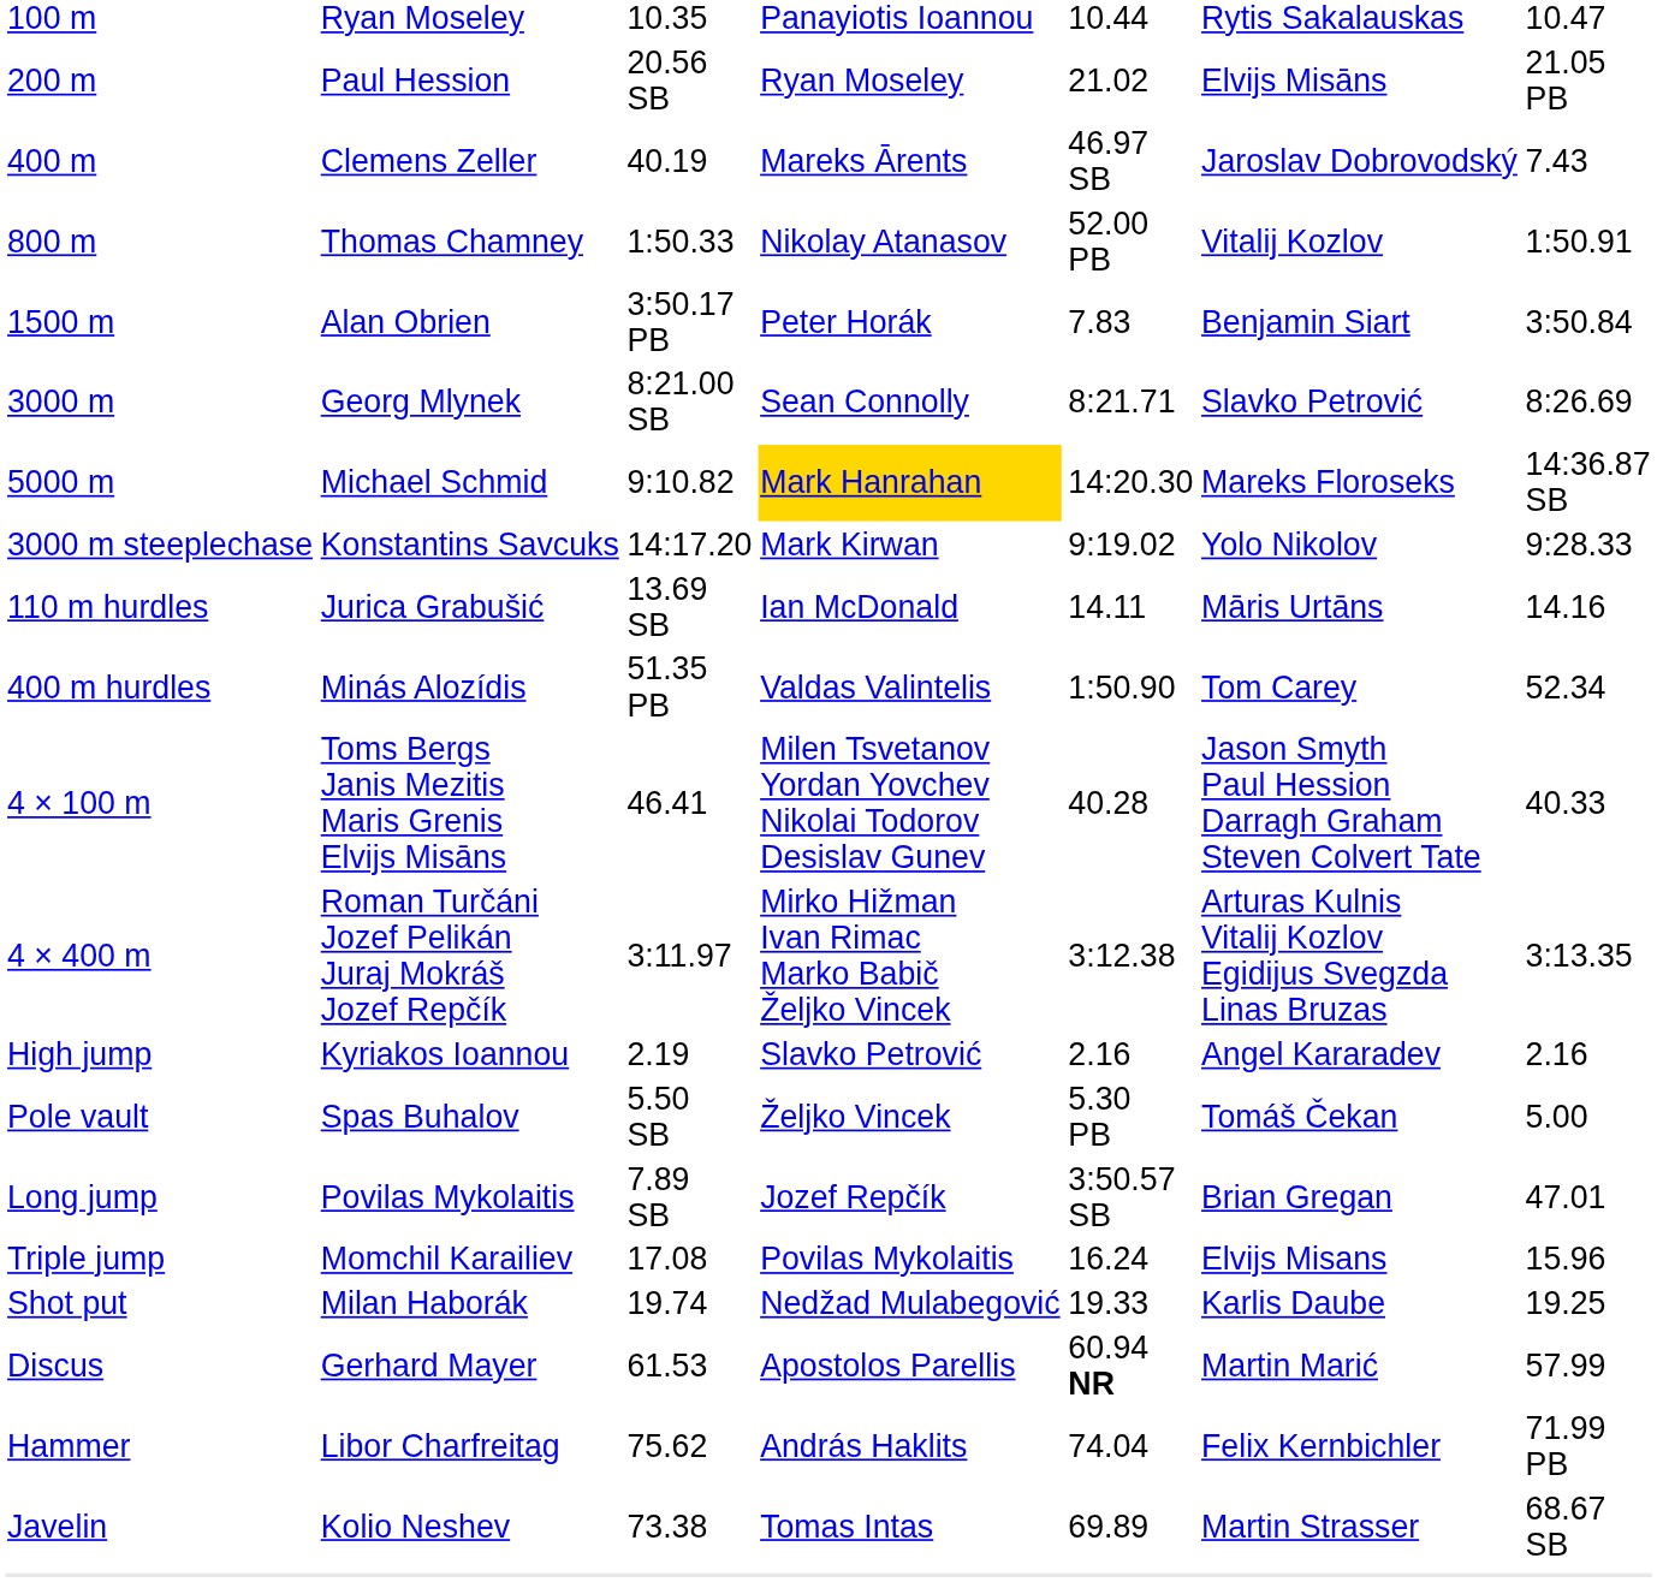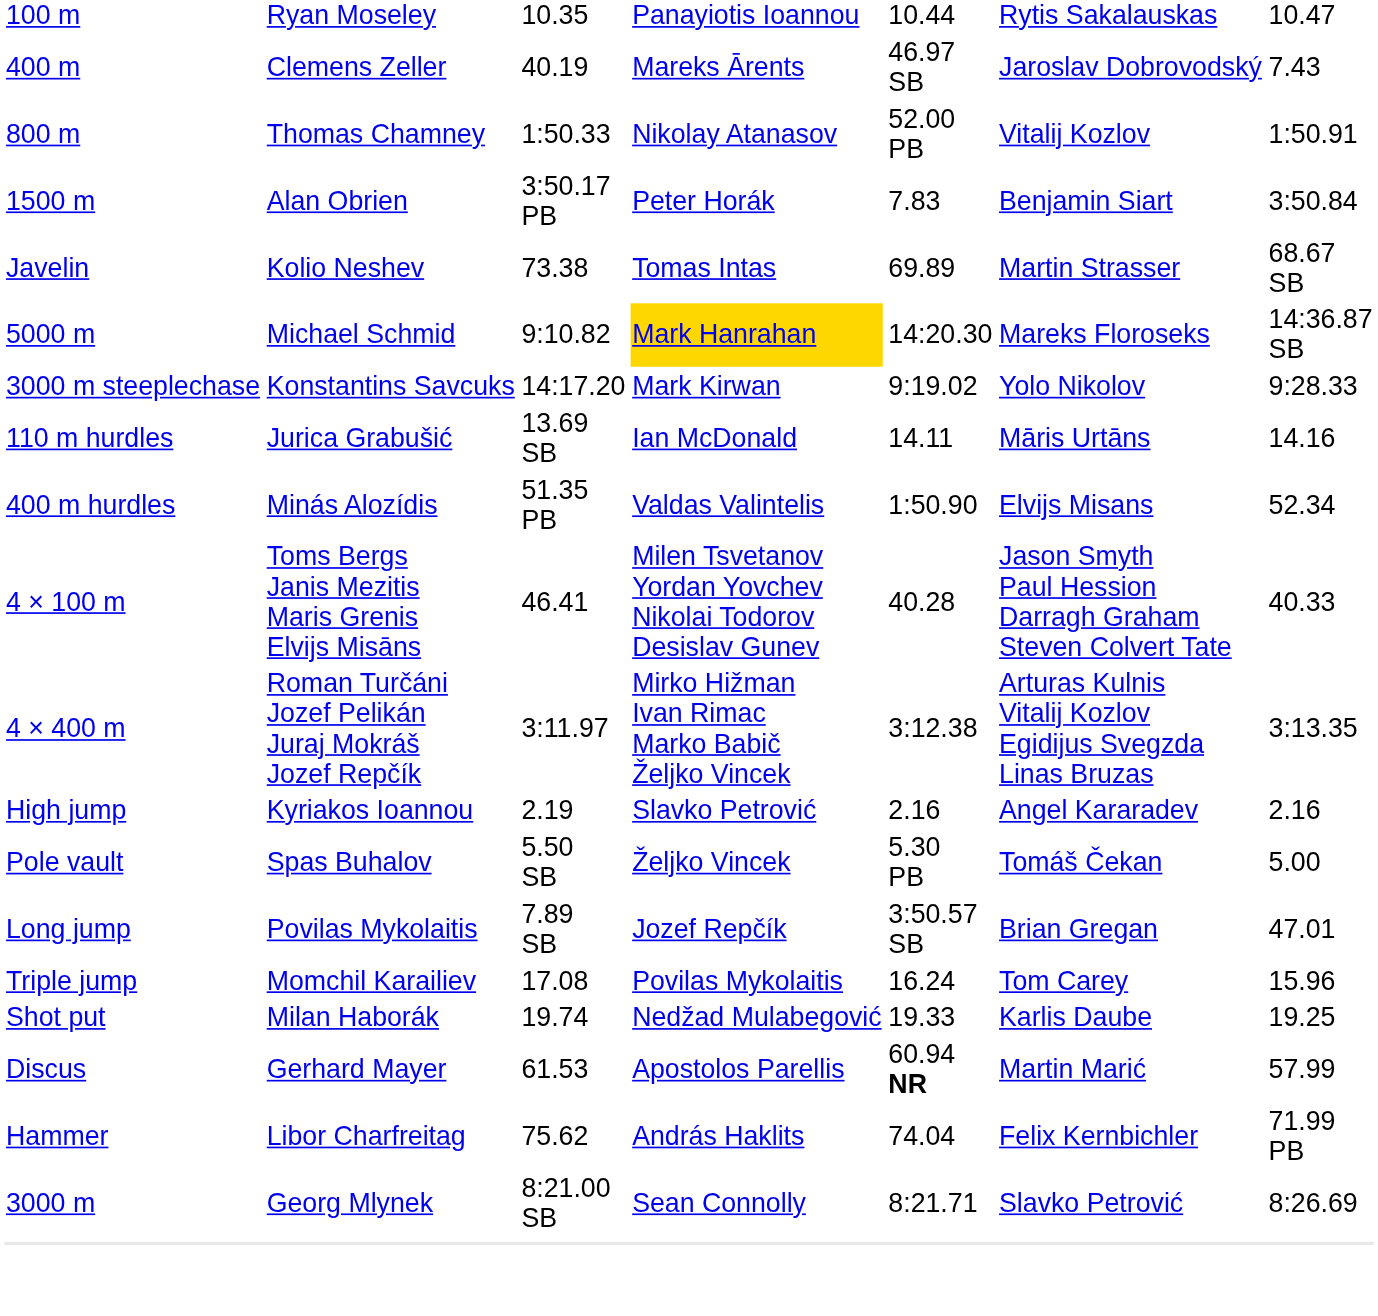 <table>
 <tr>
 <td><a href='#'>100 m</a></td>
 <td><a href='#'>Ryan Moseley</a> <br></td>
 <td>10.35</td>
 <td><a href='#'>Panayiotis Ioannou</a> <br></td>
 <td>10.44</td>
 <td><a href='#'>Rytis Sakalauskas</a> <br></td>
 <td>10.47</td>
-</tr>
-<tr>
-<td><a href='#'>200 m</a></td>
-<td><a href='#'>Paul Hession</a> <br></td>
-<td>20.56<br>SB</td>
-<td><a href='#'>Ryan Moseley</a> <br></td>
-<td>21.02</td>
-<td><a href='#'>Elvijs Misāns</a> <br></td>
-<td>21.05<br>PB</td>
 </tr>
 <tr>
 <td><a href='#'>400 m</a></td>
 <td><a href='#'>Clemens Zeller</a> <br></td>
 <td>40.19</td>
 <td><a href='#'>Mareks Ārents</a> <br></td>
 <td>46.97<br>SB</td>
 <td><a href='#'>Jaroslav Dobrovodský</a> <br></td>
 <td>7.43</td>
 </tr>
 <tr>
 <td><a href='#'>800 m</a></td>
 <td><a href='#'>Thomas Chamney</a> <br></td>
 <td>1:50.33</td>
 <td><a href='#'>Nikolay Atanasov</a> <br></td>
 <td>52.00<br>PB</td>
 <td><a href='#'>Vitalij Kozlov</a> <br></td>
 <td>1:50.91</td>
 </tr>
 <tr>
 <td><a href='#'>1500 m</a></td>
 <td><a href='#'>Alan Obrien</a> <br></td>
 <td>3:50.17<br>PB</td>
 <td><a href='#'>Peter Horák</a> <br></td>
 <td>7.83</td>
 <td><a href='#'>Benjamin Siart</a> <br></td>
 <td>3:50.84</td>
 </tr>
 <tr>
-<td><a href='#'>3000 m</a></td>
-<td><a href='#'>Georg Mlynek</a> <br></td>
-<td>8:21.00<br>SB</td>
-<td><a href='#'>Sean Connolly</a> <br></td>
-<td>8:21.71</td>
-<td><a href='#'>Slavko Petrović</a> <br></td>
-<td>8:26.69</td>
+<td><a href='#'>Javelin</a></td>
+<td><a href='#'>Kolio Neshev</a> <br></td>
+<td>73.38</td>
+<td><a href='#'>Tomas Intas</a> <br></td>
+<td>69.89</td>
+<td><a href='#'>Martin Strasser</a> <br></td>
+<td>68.67<br>SB</td>
 </tr>
 <tr>
 <td><a href='#'>5000 m</a></td>
 <td><a href='#'>Michael Schmid</a> <br></td>
 <td>9:10.82</td>
 <td style="background: gold;"><a href='#'>Mark Hanrahan</a> <br></td>
 <td>14:20.30</td>
 <td><a href='#'>Mareks Floroseks</a> <br></td>
 <td>14:36.87<br>SB</td>
 </tr>
 <tr>
 <td><a href='#'>3000 m steeplechase</a></td>
 <td><a href='#'>Konstantins Savcuks</a><br></td>
 <td>14:17.20</td>
 <td><a href='#'>Mark Kirwan</a><br></td>
 <td>9:19.02</td>
 <td><a href='#'>Yolo Nikolov</a><br></td>
 <td>9:28.33</td>
 </tr>
 <tr>
 <td><a href='#'>110 m hurdles</a></td>
 <td><a href='#'>Jurica Grabušić</a> <br></td>
 <td>13.69<br>SB</td>
 <td><a href='#'>Ian McDonald</a> <br></td>
 <td>14.11</td>
 <td><a href='#'>Māris Urtāns</a> <br></td>
 <td>14.16</td>
 </tr>
 <tr>
 <td><a href='#'>400 m hurdles</a></td>
 <td><a href='#'>Minás Alozídis</a> <br></td>
 <td>51.35<br>PB</td>
 <td><a href='#'>Valdas Valintelis</a> <br></td>
 <td>1:50.90</td>
-<td><a href='#'>Tom Carey</a> <br></td>
+<td><a href='#'>Elvijs Misans</a> <br></td>
 <td>52.34</td>
 </tr>
 <tr>
 <td><a href='#'>4 × 100 m</a></td>
 <td><a href='#'>Toms Bergs</a><br><a href='#'>Janis Mezitis</a><br><a href='#'>Maris Grenis</a><br><a href='#'>Elvijs Misāns</a> <br></td>
 <td>46.41</td>
 <td><a href='#'>Milen Tsvetanov</a><br><a href='#'>Yordan Yovchev</a><br><a href='#'>Nikolai Todorov</a><br><a href='#'>Desislav Gunev</a> <br></td>
 <td>40.28</td>
 <td><a href='#'>Jason Smyth</a><br><a href='#'>Paul Hession</a><br><a href='#'>Darragh Graham</a><br> <a href='#'>Steven Colvert Tate</a> <br></td>
 <td>40.33</td>
 </tr>
 <tr>
 <td><a href='#'>4 × 400 m</a></td>
 <td><a href='#'>Roman Turčáni</a><br><a href='#'>Jozef Pelikán</a><br><a href='#'>Juraj Mokráš</a><br><a href='#'>Jozef Repčík</a><br></td>
 <td>3:11.97</td>
 <td><a href='#'>Mirko Hižman</a><br><a href='#'>Ivan Rimac</a><br><a href='#'>Marko Babič</a> <br><a href='#'>Željko Vincek</a><br></td>
 <td>3:12.38</td>
 <td><a href='#'>Arturas Kulnis</a><br><a href='#'>Vitalij Kozlov</a><br><a href='#'>Egidijus Svegzda</a><br><a href='#'>Linas Bruzas</a> <br></td>
 <td>3:13.35</td>
 </tr>
 <tr>
 <td><a href='#'>High jump</a></td>
 <td><a href='#'>Kyriakos Ioannou</a> <br></td>
 <td>2.19</td>
 <td><a href='#'>Slavko Petrović</a> <br></td>
 <td>2.16</td>
 <td><a href='#'>Angel Kararadev</a> <br></td>
 <td>2.16</td>
 </tr>
 <tr>
 <td><a href='#'>Pole vault</a></td>
 <td><a href='#'>Spas Buhalov</a> <br></td>
 <td>5.50<br>SB</td>
 <td><a href='#'>Željko Vincek</a> <br></td>
 <td>5.30<br>PB</td>
 <td><a href='#'>Tomáš Čekan</a> <br></td>
 <td>5.00</td>
 </tr>
 <tr>
 <td><a href='#'>Long jump</a></td>
 <td><a href='#'>Povilas Mykolaitis</a> <br></td>
 <td>7.89<br>SB</td>
 <td><a href='#'>Jozef Repčík</a> <br></td>
 <td>3:50.57<br>SB</td>
 <td><a href='#'>Brian Gregan</a> <br></td>
 <td>47.01</td>
 </tr>
 <tr>
 <td><a href='#'>Triple jump</a></td>
 <td><a href='#'>Momchil Karailiev</a> <br></td>
 <td>17.08</td>
 <td><a href='#'>Povilas Mykolaitis</a> <br></td>
 <td>16.24</td>
-<td><a href='#'>Elvijs Misans</a> <br></td>
+<td><a href='#'>Tom Carey</a> <br></td>
 <td>15.96</td>
 </tr>
 <tr>
 <td><a href='#'>Shot put</a></td>
 <td><a href='#'>Milan Haborák</a> <br></td>
 <td>19.74</td>
 <td><a href='#'>Nedžad Mulabegović</a> <br></td>
 <td>19.33</td>
 <td><a href='#'>Karlis Daube</a> <br></td>
 <td>19.25</td>
 </tr>
 <tr>
 <td><a href='#'>Discus</a></td>
 <td><a href='#'>Gerhard Mayer</a> <br></td>
 <td>61.53</td>
 <td><a href='#'>Apostolos Parellis</a> <br></td>
 <td>60.94<br><strong>NR</strong></td>
 <td><a href='#'>Martin Marić</a> <br></td>
 <td>57.99</td>
 </tr>
 <tr>
 <td><a href='#'>Hammer</a></td>
 <td><a href='#'>Libor Charfreitag</a> <br></td>
 <td>75.62</td>
 <td><a href='#'>András Haklits</a> <br></td>
 <td>74.04</td>
 <td><a href='#'>Felix Kernbichler</a><br></td>
 <td>71.99<br>PB</td>
 </tr>
 <tr>
-<td><a href='#'>Javelin</a></td>
-<td><a href='#'>Kolio Neshev</a> <br></td>
-<td>73.38</td>
-<td><a href='#'>Tomas Intas</a> <br></td>
-<td>69.89</td>
-<td><a href='#'>Martin Strasser</a> <br></td>
-<td>68.67<br>SB</td>
+<td><a href='#'>3000 m</a></td>
+<td><a href='#'>Georg Mlynek</a> <br></td>
+<td>8:21.00<br>SB</td>
+<td><a href='#'>Sean Connolly</a> <br></td>
+<td>8:21.71</td>
+<td><a href='#'>Slavko Petrović</a> <br></td>
+<td>8:26.69</td>
 </tr>
 <tr>
 </tr>
 <tr bgcolor= e8e8e8>
 <td colspan=7></td>
 </tr>
 </table>
